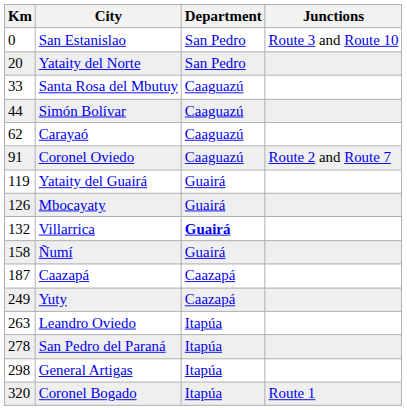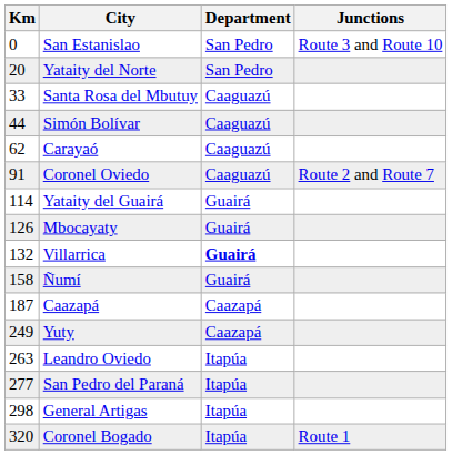 <table class="wikitable">
 <tr>
 <th>Km</th>
 <th>City</th>
 <th>Department</th>
 <th>Junctions</th>
 </tr>
 <tr bgcolor="ffffff">
 <td>0</td>
 <td><a href='#'>San Estanislao</a></td>
 <td><a href='#'>San Pedro</a></td>
 <td> <a href='#'>Route 3</a> and  <a href='#'>Route 10</a></td>
 </tr>
 <tr bgcolor="efefef">
 <td>20</td>
 <td><a href='#'>Yataity del Norte</a></td>
 <td><a href='#'>San Pedro</a></td>
 <td></td>
 </tr>
 <tr bgcolor="ffffff">
 <td>33</td>
 <td><a href='#'>Santa Rosa del Mbutuy</a></td>
 <td><a href='#'>Caaguazú</a></td>
 <td></td>
 </tr>
 <tr bgcolor="efefef">
 <td>44</td>
 <td><a href='#'>Simón Bolívar</a></td>
 <td><a href='#'>Caaguazú</a></td>
 <td></td>
 </tr>
 <tr bgcolor="ffffff">
 <td>62</td>
 <td><a href='#'>Carayaó</a></td>
 <td><a href='#'>Caaguazú</a></td>
 <td></td>
 </tr>
 <tr bgcolor="efefef">
 <td>91</td>
 <td><a href='#'>Coronel Oviedo</a></td>
 <td><a href='#'>Caaguazú</a></td>
 <td> <a href='#'>Route 2</a> and  <a href='#'>Route 7</a></td>
 </tr>
 <tr bgcolor="ffffff">
-<td>119</td>
+<td>114</td>
 <td><a href='#'>Yataity del Guairá</a></td>
 <td><a href='#'>Guairá</a></td>
 <td></td>
 </tr>
 <tr bgcolor="efefef">
 <td>126</td>
 <td><a href='#'>Mbocayaty</a></td>
 <td><a href='#'>Guairá</a></td>
 <td></td>
 </tr>
 <tr bgcolor="ffffff">
 <td>132</td>
 <td><a href='#'>Villarrica</a></td>
 <td><strong><a href='#'>Guairá</a></strong></td>
 <td></td>
 </tr>
 <tr bgcolor="efefef">
 <td>158</td>
 <td><a href='#'>Ñumí</a></td>
 <td><a href='#'>Guairá</a></td>
 <td></td>
 </tr>
 <tr bgcolor="ffffff">
 <td>187</td>
 <td><a href='#'>Caazapá</a></td>
 <td><a href='#'>Caazapá</a></td>
 <td></td>
 </tr>
 <tr bgcolor="efefef">
 <td>249</td>
 <td><a href='#'>Yuty</a></td>
 <td><a href='#'>Caazapá</a></td>
 <td></td>
 </tr>
 <tr bgcolor="ffffff">
 <td>263</td>
 <td><a href='#'>Leandro Oviedo</a></td>
 <td><a href='#'>Itapúa</a></td>
 <td></td>
 </tr>
 <tr bgcolor="efefef">
-<td>278</td>
+<td>277</td>
 <td><a href='#'>San Pedro del Paraná</a></td>
 <td><a href='#'>Itapúa</a></td>
 <td></td>
 </tr>
 <tr bgcolor="ffffff">
 <td>298</td>
 <td><a href='#'>General Artigas</a></td>
 <td><a href='#'>Itapúa</a></td>
 <td></td>
 </tr>
 <tr bgcolor="efefef">
 <td>320</td>
 <td><a href='#'>Coronel Bogado</a></td>
 <td><a href='#'>Itapúa</a></td>
 <td> <a href='#'>Route 1</a></td>
 </tr>
 </table>
